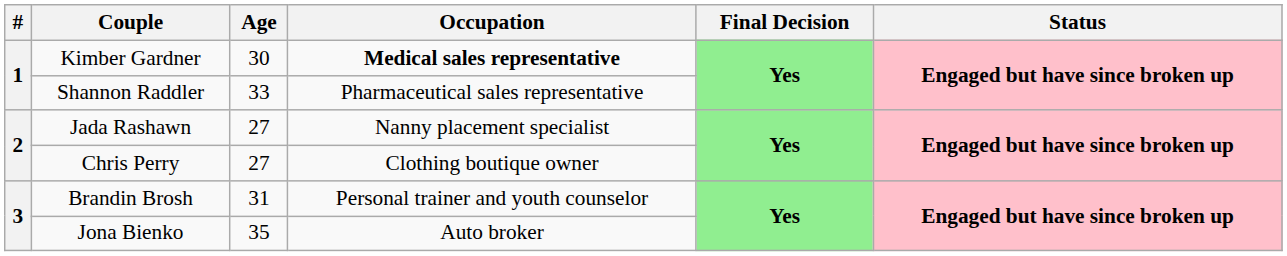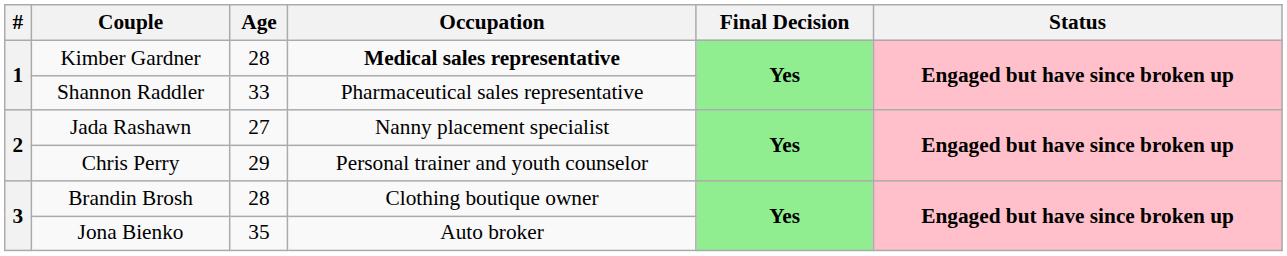 <table class="wikitable plainrowheaders" style="text-align:center; font-size:90%; width:60em;">
 <tr>
 <th>#</th>
 <th>Couple</th>
 <th>Age</th>
 <th>Occupation</th>
 <th>Final Decision</th>
 <th>Status</th>
 </tr>
 <tr>
 <th rowspan=2>1</th>
 <td>Kimber Gardner</td>
-<td>30</td>
+<td>28</td>
 <td><strong>Medical sales representative</strong></td>
 <th rowspan=2 style="background:lightgreen;">Yes</th>
 <th rowspan=2 style="background:pink;">Engaged but have since broken up</th>
 </tr>
 <tr>
 <td>Shannon Raddler</td>
 <td>33</td>
 <td>Pharmaceutical sales representative</td>
 </tr>
 <tr>
 <th rowspan=2>2</th>
 <td>Jada Rashawn</td>
 <td>27</td>
 <td>Nanny placement specialist</td>
 <th rowspan=2 style="background:lightgreen;">Yes</th>
 <th rowspan=2 style="background:pink;">Engaged but have since broken up</th>
 </tr>
 <tr>
 <td>Chris Perry</td>
-<td>27</td>
-<td>Clothing boutique owner</td>
+<td>29</td>
+<td>Personal trainer and youth counselor</td>
 </tr>
 <tr>
 <th rowspan=2>3</th>
 <td>Brandin Brosh</td>
-<td>31</td>
-<td>Personal trainer and youth counselor</td>
+<td>28</td>
+<td>Clothing boutique owner</td>
 <th rowspan=2 style="background:lightgreen;">Yes</th>
 <th rowspan=2 style="background:pink;">Engaged but have since broken up</th>
 </tr>
 <tr>
 <td>Jona Bienko</td>
 <td>35</td>
 <td>Auto broker</td>
 </tr>
 </table>
